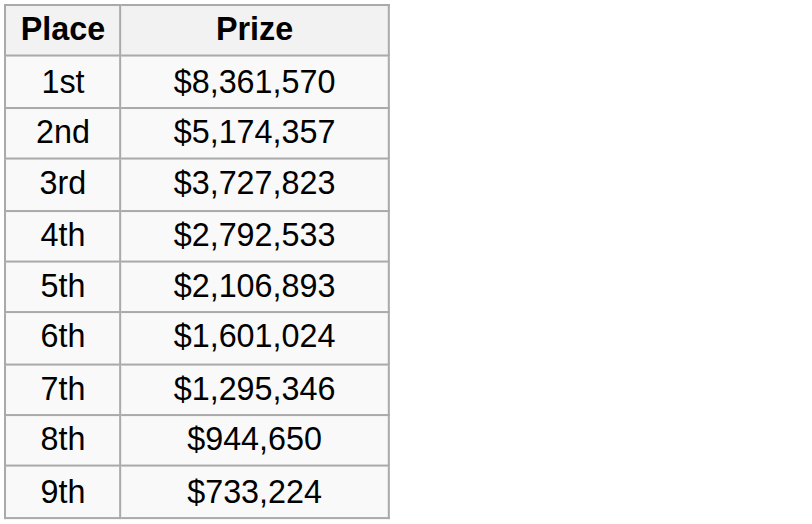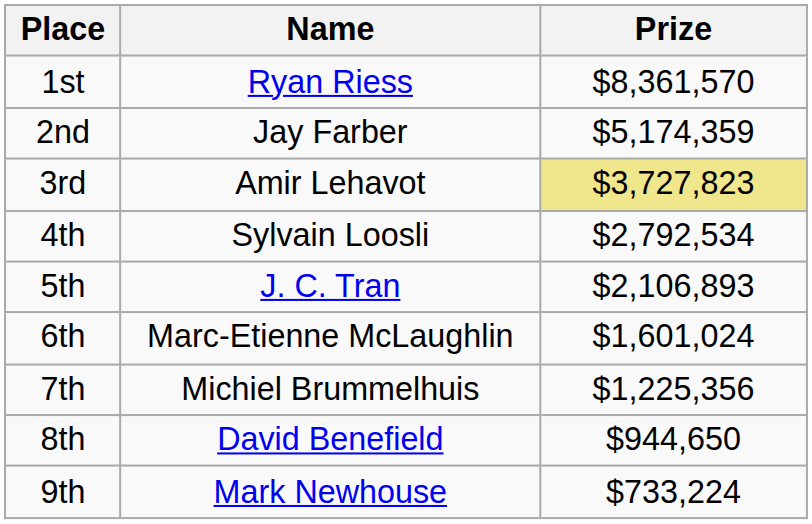 <table class="wikitable">
 <tr>
 <th width="50">Place</th>
+<th width="200">Name</th>
 <th width="125">Prize</th>
 </tr>
 <tr>
 <td align = "center">1st</td>
+<td align = "center"><a href='#'>Ryan Riess</a></td>
 <td align = "center">$8,361,570</td>
 </tr>
 <tr>
 <td align = "center">2nd</td>
-<td align = "center">$5,174,357</td>
+<td align = "center">Jay Farber</td>
+<td align = "center">$5,174,359</td>
 </tr>
 <tr>
 <td align = "center">3rd</td>
-<td align = "center">$3,727,823</td>
+<td align = "center">Amir Lehavot</td>
+<td align = "center" style="background: khaki;">$3,727,823</td>
 </tr>
 <tr>
 <td align = "center">4th</td>
-<td align = "center">$2,792,533</td>
+<td align = "center">Sylvain Loosli</td>
+<td align = "center">$2,792,534</td>
 </tr>
 <tr>
 <td align = "center">5th</td>
+<td align = "center"><a href='#'>J. C. Tran</a></td>
 <td align = "center">$2,106,893</td>
 </tr>
 <tr>
 <td align = "center">6th</td>
+<td align = "center">Marc-Etienne McLaughlin</td>
 <td align = "center">$1,601,024</td>
 </tr>
 <tr>
 <td align = "center">7th</td>
-<td align = "center">$1,295,346</td>
+<td align = "center">Michiel Brummelhuis</td>
+<td align = "center">$1,225,356</td>
 </tr>
 <tr>
 <td align = "center">8th</td>
+<td align = "center"><a href='#'>David Benefield</a></td>
 <td align = "center">$944,650</td>
 </tr>
 <tr>
 <td align = "center">9th</td>
+<td align = "center"><a href='#'>Mark Newhouse</a></td>
 <td align = "center">$733,224</td>
 </tr>
 </table>
